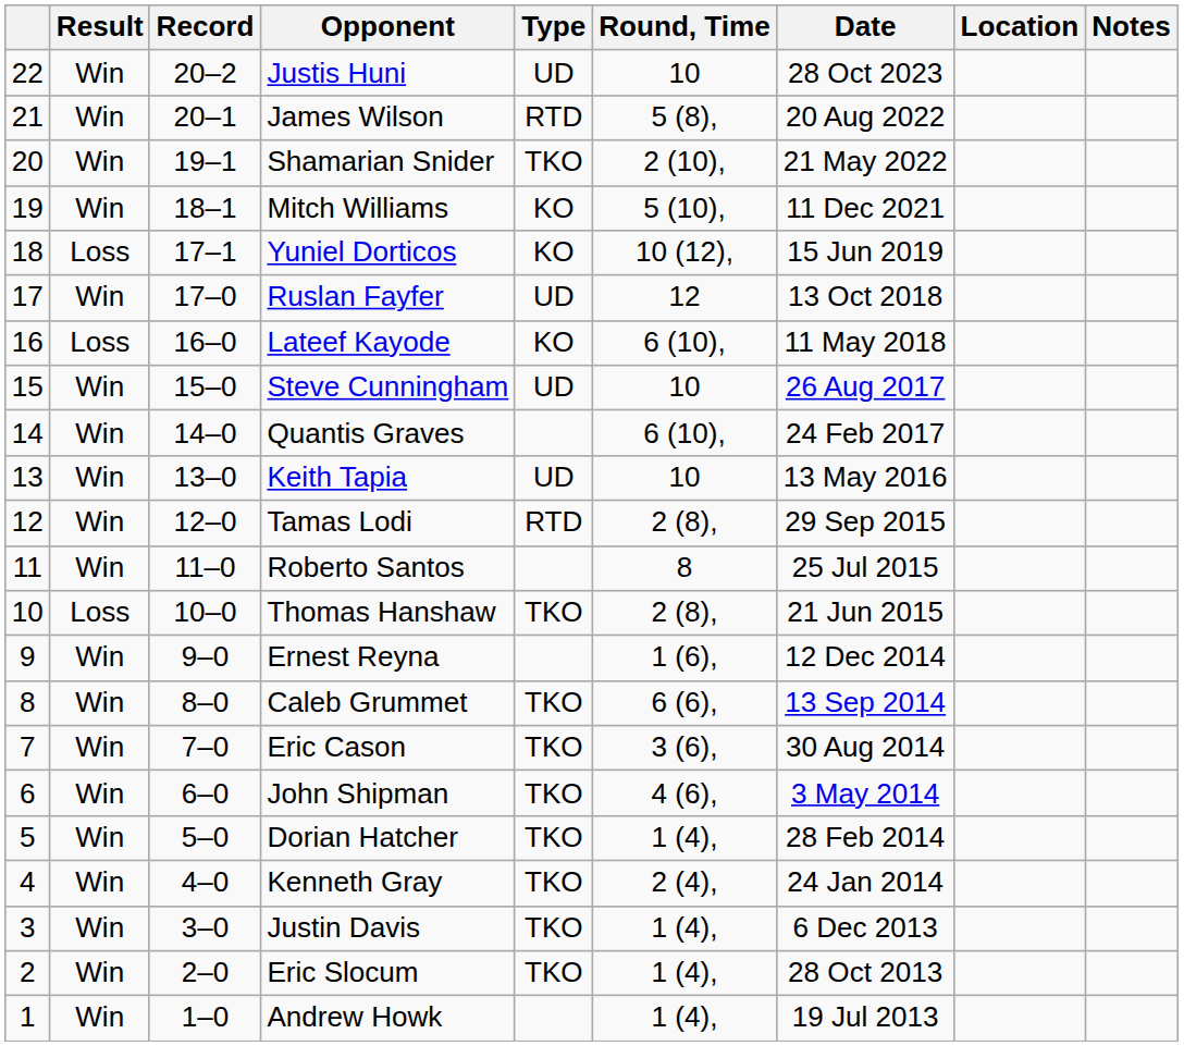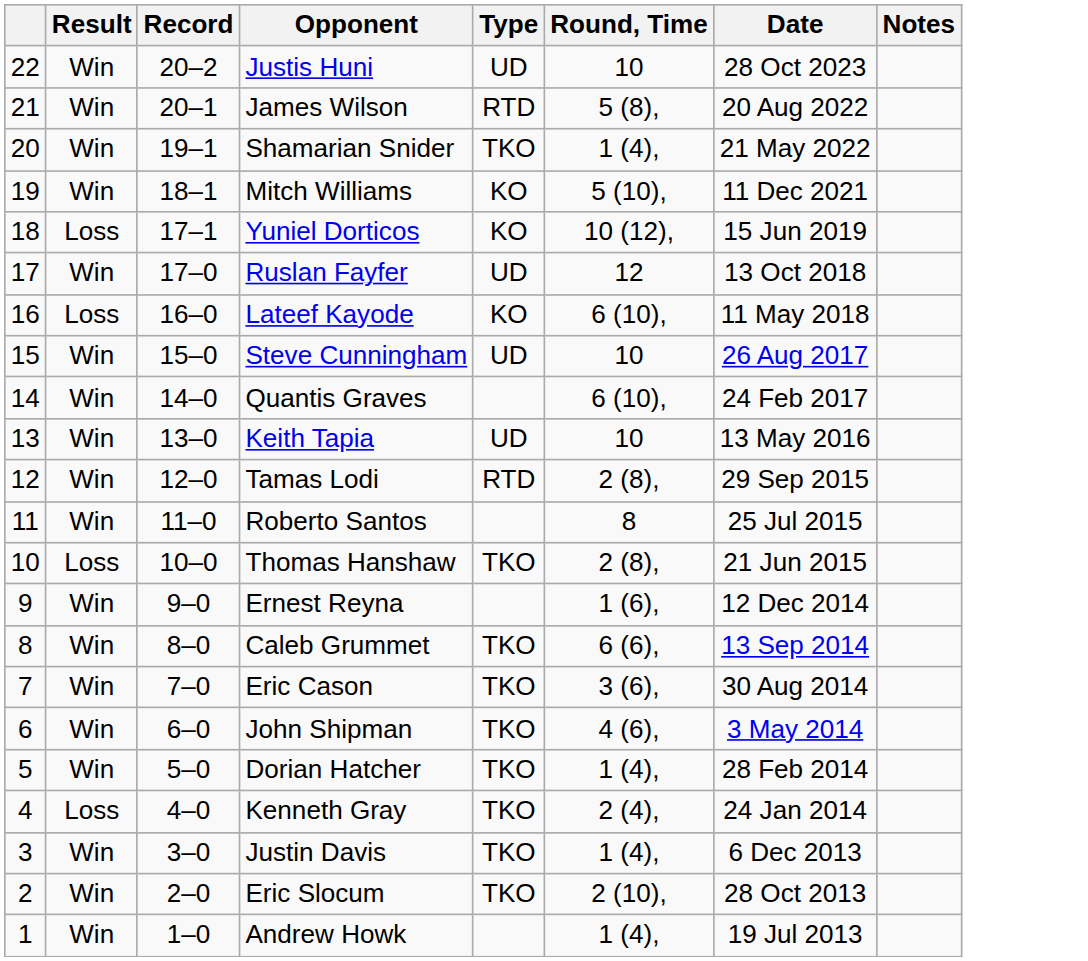 <table class="wikitable" style="text-align:center">
 <tr>
 <th></th>
 <th>Result</th>
 <th>Record</th>
 <th>Opponent</th>
 <th>Type</th>
 <th>Round, Time</th>
 <th>Date</th>
-<th>Location</th>
 <th>Notes</th>
 </tr>
 <tr>
 <td>22</td>
 <td>Win</td>
 <td>20–2</td>
 <td style="text-align:left;"><a href='#'>Justis Huni</a></td>
 <td>UD</td>
 <td>10</td>
 <td>28 Oct 2023</td>
 <td style="text-align:left;"></td>
-<td style="text-align:left;"></td>
 </tr>
 <tr>
 <td>21</td>
 <td>Win</td>
 <td>20–1</td>
 <td style="text-align:left;">James Wilson</td>
 <td>RTD</td>
 <td>5 (8), </td>
 <td>20 Aug 2022</td>
-<td style="text-align:left;"></td>
 <td></td>
 </tr>
 <tr>
 <td>20</td>
 <td>Win</td>
 <td>19–1</td>
 <td style="text-align:left;">Shamarian Snider</td>
 <td>TKO</td>
-<td>2 (10), </td>
+<td>1 (4), </td>
 <td>21 May 2022</td>
-<td style="text-align:left;"></td>
 <td></td>
 </tr>
 <tr>
 <td>19</td>
 <td>Win</td>
 <td>18–1</td>
 <td style="text-align:left;">Mitch Williams</td>
 <td>KO</td>
 <td>5 (10), </td>
 <td>11 Dec 2021</td>
-<td style="text-align:left;"></td>
 <td></td>
 </tr>
 <tr>
 <td>18</td>
 <td>Loss</td>
 <td>17–1</td>
 <td style="text-align:left;"><a href='#'>Yuniel Dorticos</a></td>
 <td>KO</td>
 <td>10 (12), </td>
 <td>15 Jun 2019</td>
 <td style="text-align:left;"></td>
-<td style="text-align:left;"></td>
 </tr>
 <tr>
 <td>17</td>
 <td>Win</td>
 <td>17–0</td>
 <td style="text-align:left;"><a href='#'>Ruslan Fayfer</a></td>
 <td>UD</td>
 <td>12</td>
 <td>13 Oct 2018</td>
 <td style="text-align:left;"></td>
-<td style="text-align:left;"></td>
 </tr>
 <tr>
 <td>16</td>
 <td>Loss</td>
 <td>16–0</td>
 <td align=left><a href='#'>Lateef Kayode</a></td>
 <td>KO</td>
 <td>6 (10), </td>
 <td>11 May 2018</td>
-<td align=left></td>
 <td></td>
 </tr>
 <tr>
 <td>15</td>
 <td>Win</td>
 <td>15–0</td>
 <td style="text-align:left;"><a href='#'>Steve Cunningham</a></td>
 <td>UD</td>
 <td>10</td>
 <td><a href='#'>26 Aug 2017</a></td>
 <td style="text-align:left;"></td>
-<td style="text-align:left;"></td>
 </tr>
 <tr>
 <td>14</td>
 <td>Win</td>
 <td>14–0</td>
 <td align=left>Quantis Graves</td>
 <td></td>
 <td>6 (10), </td>
 <td>24 Feb 2017</td>
-<td align=left></td>
 <td align=left></td>
 </tr>
 <tr>
 <td>13</td>
 <td>Win</td>
 <td>13–0</td>
 <td align=left><a href='#'>Keith Tapia</a></td>
 <td>UD</td>
 <td>10</td>
 <td>13 May 2016</td>
 <td align=left></td>
-<td align=left></td>
 </tr>
 <tr>
 <td>12</td>
 <td>Win</td>
 <td>12–0</td>
 <td align=left>Tamas Lodi</td>
 <td>RTD</td>
 <td>2 (8), </td>
 <td>29 Sep 2015</td>
-<td align=left></td>
 <td></td>
 </tr>
 <tr>
 <td>11</td>
 <td>Win</td>
 <td>11–0</td>
 <td align=left>Roberto Santos</td>
 <td></td>
 <td>8</td>
 <td>25 Jul 2015</td>
-<td align=left></td>
 <td></td>
 </tr>
 <tr>
 <td>10</td>
 <td>Loss</td>
 <td>10–0</td>
 <td align=left>Thomas Hanshaw</td>
 <td>TKO</td>
 <td>2 (8), </td>
 <td>21 Jun 2015</td>
-<td align=left></td>
 <td></td>
 </tr>
 <tr>
 <td>9</td>
 <td>Win</td>
 <td>9–0</td>
 <td align=left>Ernest Reyna</td>
 <td></td>
 <td>1 (6), </td>
 <td>12 Dec 2014</td>
-<td align=left></td>
 <td></td>
 </tr>
 <tr>
 <td>8</td>
 <td>Win</td>
 <td>8–0</td>
 <td align=left>Caleb Grummet</td>
 <td>TKO</td>
 <td>6 (6), </td>
 <td><a href='#'>13 Sep 2014</a></td>
-<td align=left></td>
 <td></td>
 </tr>
 <tr>
 <td>7</td>
 <td>Win</td>
 <td>7–0</td>
 <td align=left>Eric Cason</td>
 <td>TKO</td>
 <td>3 (6), </td>
 <td>30 Aug 2014</td>
-<td align=left></td>
 <td></td>
 </tr>
 <tr>
 <td>6</td>
 <td>Win</td>
 <td>6–0</td>
 <td align=left>John Shipman</td>
 <td>TKO</td>
 <td>4 (6), </td>
 <td><a href='#'>3 May 2014</a></td>
-<td align=left></td>
 <td></td>
 </tr>
 <tr>
 <td>5</td>
 <td>Win</td>
 <td>5–0</td>
 <td align=left>Dorian Hatcher</td>
 <td>TKO</td>
 <td>1 (4), </td>
 <td>28 Feb 2014</td>
-<td align=left></td>
 <td></td>
 </tr>
 <tr>
 <td>4</td>
-<td>Win</td>
+<td>Loss</td>
 <td>4–0</td>
 <td align=left>Kenneth Gray</td>
 <td>TKO</td>
 <td>2 (4), </td>
 <td>24 Jan 2014</td>
-<td align=left></td>
 <td></td>
 </tr>
 <tr>
 <td>3</td>
 <td>Win</td>
 <td>3–0</td>
 <td align=left>Justin Davis</td>
 <td>TKO</td>
 <td>1 (4), </td>
 <td>6 Dec 2013</td>
-<td align=left></td>
 <td></td>
 </tr>
 <tr>
 <td>2</td>
 <td>Win</td>
 <td>2–0</td>
 <td align=left>Eric Slocum</td>
 <td>TKO</td>
-<td>1 (4), </td>
+<td>2 (10), </td>
 <td>28 Oct 2013</td>
-<td align=left></td>
 <td></td>
 </tr>
 <tr>
 <td>1</td>
 <td>Win</td>
 <td>1–0</td>
 <td align=left>Andrew Howk</td>
 <td></td>
 <td>1 (4), </td>
 <td>19 Jul 2013</td>
-<td align=left></td>
 <td></td>
 </tr>
 </table>
